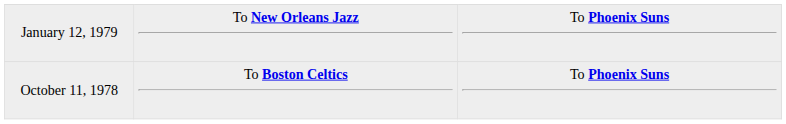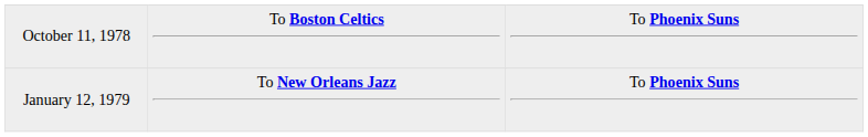 <table border=1 style="border-collapse:collapse; text-align: center; width: 100%" bordercolor="#DFDFDF"  cellpadding="5">
+<tr>
+</tr>
+<tr bgcolor="eeeeee">
+<td style="width:12%">October 11, 1978</td>
+<td style="width:30%" valign="top">To <strong><a href='#'>Boston Celtics</a></strong><hr><br></td>
+<td style="width:30%" valign="top">To <strong><a href='#'>Phoenix Suns</a></strong><hr><br></td>
+</tr>
 <tr>
 </tr>
 <tr bgcolor="eeeeee">
 <td style="width:12%">January 12, 1979</td>
 <td style="width:30%" valign="top">To <strong><a href='#'>New Orleans Jazz</a></strong><hr><br></td>
 <td style="width:30%" valign="top">To <strong><a href='#'>Phoenix Suns</a></strong><hr><br></td>
 </tr>
-<tr>
-</tr>
-<tr bgcolor="eeeeee">
-<td style="width:12%">October 11, 1978</td>
-<td style="width:30%" valign="top">To <strong><a href='#'>Boston Celtics</a></strong><hr><br></td>
-<td style="width:30%" valign="top">To <strong><a href='#'>Phoenix Suns</a></strong><hr><br></td>
-</tr>
 </table>
